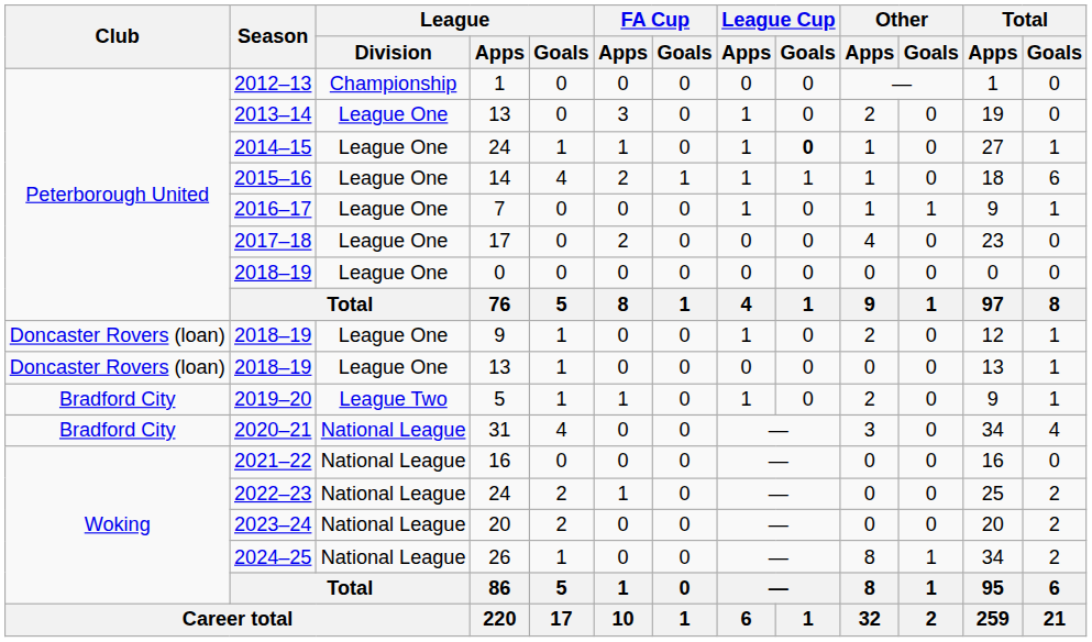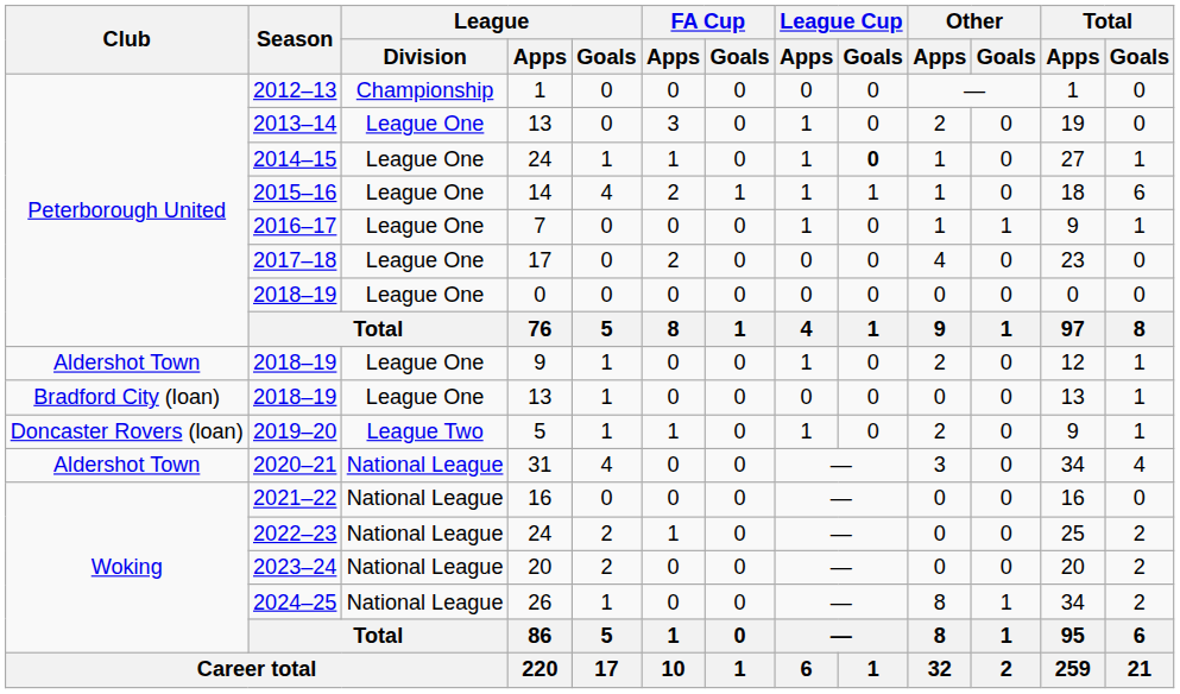 <table class=wikitable style=text-align:center>
 <tr>
 <th rowspan=2>Club</th>
 <th rowspan=2>Season</th>
 <th colspan=3>League</th>
 <th colspan=2><a href='#'>FA Cup</a></th>
 <th colspan=2><a href='#'>League Cup</a></th>
 <th colspan=2>Other</th>
 <th colspan=2>Total</th>
 </tr>
 <tr>
 <th>Division</th>
 <th>Apps</th>
 <th>Goals</th>
 <th>Apps</th>
 <th>Goals</th>
 <th>Apps</th>
 <th>Goals</th>
 <th>Apps</th>
 <th>Goals</th>
 <th>Apps</th>
 <th>Goals</th>
 </tr>
 <tr>
 <td rowspan=8><a href='#'>Peterborough United</a></td>
 <td><a href='#'>2012–13</a></td>
 <td><a href='#'>Championship</a></td>
 <td>1</td>
 <td>0</td>
 <td>0</td>
 <td>0</td>
 <td>0</td>
 <td>0</td>
 <td colspan=2>—</td>
 <td>1</td>
 <td>0</td>
 </tr>
 <tr>
 <td><a href='#'>2013–14</a></td>
 <td><a href='#'>League One</a></td>
 <td>13</td>
 <td>0</td>
 <td>3</td>
 <td>0</td>
 <td>1</td>
 <td>0</td>
 <td>2</td>
 <td>0</td>
 <td>19</td>
 <td>0</td>
 </tr>
 <tr>
 <td><a href='#'>2014–15</a></td>
 <td>League One</td>
 <td>24</td>
 <td>1</td>
 <td>1</td>
 <td>0</td>
 <td>1</td>
 <td><strong>0</strong></td>
 <td>1</td>
 <td>0</td>
 <td>27</td>
 <td>1</td>
 </tr>
 <tr>
 <td><a href='#'>2015–16</a></td>
 <td>League One</td>
 <td>14</td>
 <td>4</td>
 <td>2</td>
 <td>1</td>
 <td>1</td>
 <td>1</td>
 <td>1</td>
 <td>0</td>
 <td>18</td>
 <td>6</td>
 </tr>
 <tr>
 <td><a href='#'>2016–17</a></td>
 <td>League One</td>
 <td>7</td>
 <td>0</td>
 <td>0</td>
 <td>0</td>
 <td>1</td>
 <td>0</td>
 <td>1</td>
 <td>1</td>
 <td>9</td>
 <td>1</td>
 </tr>
 <tr>
 <td><a href='#'>2017–18</a></td>
 <td>League One</td>
 <td>17</td>
 <td>0</td>
 <td>2</td>
 <td>0</td>
 <td>0</td>
 <td>0</td>
 <td>4</td>
 <td>0</td>
 <td>23</td>
 <td>0</td>
 </tr>
 <tr>
 <td><a href='#'>2018–19</a></td>
 <td>League One</td>
 <td>0</td>
 <td>0</td>
 <td>0</td>
 <td>0</td>
 <td>0</td>
 <td>0</td>
 <td>0</td>
 <td>0</td>
 <td>0</td>
 <td>0</td>
 </tr>
 <tr>
 <th colspan=2>Total</th>
 <th>76</th>
 <th>5</th>
 <th>8</th>
 <th>1</th>
 <th>4</th>
 <th>1</th>
 <th>9</th>
 <th>1</th>
 <th>97</th>
 <th>8</th>
 </tr>
 <tr>
-<td><a href='#'>Doncaster Rovers</a> (loan)</td>
+<td><a href='#'>Aldershot Town</a></td>
 <td><a href='#'>2018–19</a></td>
 <td>League One</td>
 <td>9</td>
 <td>1</td>
 <td>0</td>
 <td>0</td>
 <td>1</td>
 <td>0</td>
 <td>2</td>
 <td>0</td>
 <td>12</td>
 <td>1</td>
 </tr>
 <tr>
-<td><a href='#'>Doncaster Rovers</a> (loan)</td>
+<td><a href='#'>Bradford City</a> (loan)</td>
 <td><a href='#'>2018–19</a></td>
 <td>League One</td>
 <td>13</td>
 <td>1</td>
 <td>0</td>
 <td>0</td>
 <td>0</td>
 <td>0</td>
 <td>0</td>
 <td>0</td>
 <td>13</td>
 <td>1</td>
 </tr>
 <tr>
-<td><a href='#'>Bradford City</a></td>
+<td><a href='#'>Doncaster Rovers</a> (loan)</td>
 <td><a href='#'>2019–20</a></td>
 <td><a href='#'>League Two</a></td>
 <td>5</td>
 <td>1</td>
 <td>1</td>
 <td>0</td>
 <td>1</td>
 <td>0</td>
 <td>2</td>
 <td>0</td>
 <td>9</td>
 <td>1</td>
 </tr>
 <tr>
-<td><a href='#'>Bradford City</a></td>
+<td><a href='#'>Aldershot Town</a></td>
 <td><a href='#'>2020–21</a></td>
 <td><a href='#'>National League</a></td>
 <td>31</td>
 <td>4</td>
 <td>0</td>
 <td>0</td>
 <td colspan="2">—</td>
 <td>3</td>
 <td>0</td>
 <td>34</td>
 <td>4</td>
 </tr>
 <tr>
 <td rowspan=5><a href='#'>Woking</a></td>
 <td><a href='#'>2021–22</a></td>
 <td>National League</td>
 <td>16</td>
 <td>0</td>
 <td>0</td>
 <td>0</td>
 <td colspan="2">—</td>
 <td>0</td>
 <td>0</td>
 <td>16</td>
 <td>0</td>
 </tr>
 <tr>
 <td><a href='#'>2022–23</a></td>
 <td>National League</td>
 <td>24</td>
 <td>2</td>
 <td>1</td>
 <td>0</td>
 <td colspan="2">—</td>
 <td>0</td>
 <td>0</td>
 <td>25</td>
 <td>2</td>
 </tr>
 <tr>
 <td><a href='#'>2023–24</a></td>
 <td>National League</td>
 <td>20</td>
 <td>2</td>
 <td>0</td>
 <td>0</td>
 <td colspan="2">—</td>
 <td>0</td>
 <td>0</td>
 <td>20</td>
 <td>2</td>
 </tr>
 <tr>
 <td><a href='#'>2024–25</a></td>
 <td>National League</td>
 <td>26</td>
 <td>1</td>
 <td>0</td>
 <td>0</td>
 <td colspan="2">—</td>
 <td>8</td>
 <td>1</td>
 <td>34</td>
 <td>2</td>
 </tr>
 <tr>
 <th colspan=2>Total</th>
 <th>86</th>
 <th>5</th>
 <th>1</th>
 <th>0</th>
 <th colspan="2">—</th>
 <th>8</th>
 <th>1</th>
 <th>95</th>
 <th>6</th>
 </tr>
 <tr>
 <th colspan=3>Career total</th>
 <th>220</th>
 <th>17</th>
 <th>10</th>
 <th>1</th>
 <th>6</th>
 <th>1</th>
 <th>32</th>
 <th>2</th>
 <th>259</th>
 <th>21</th>
 </tr>
 </table>
